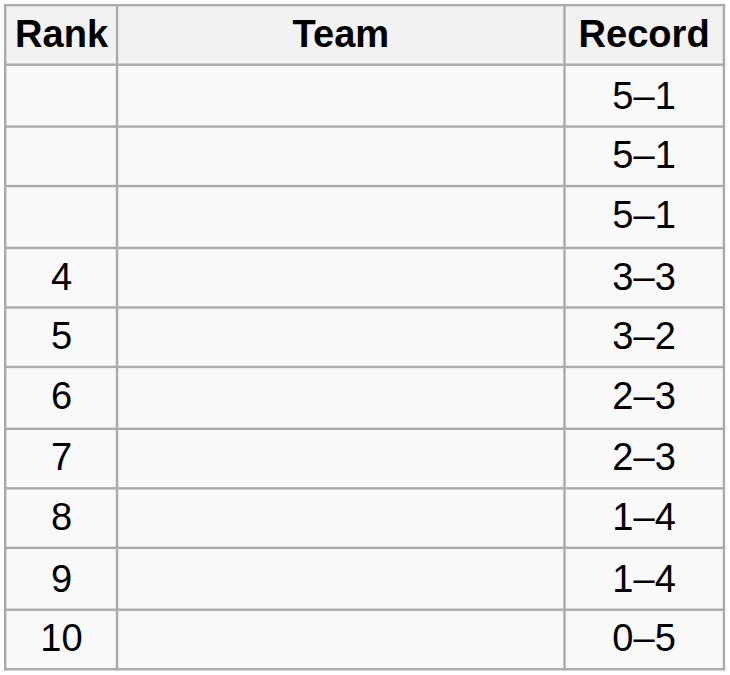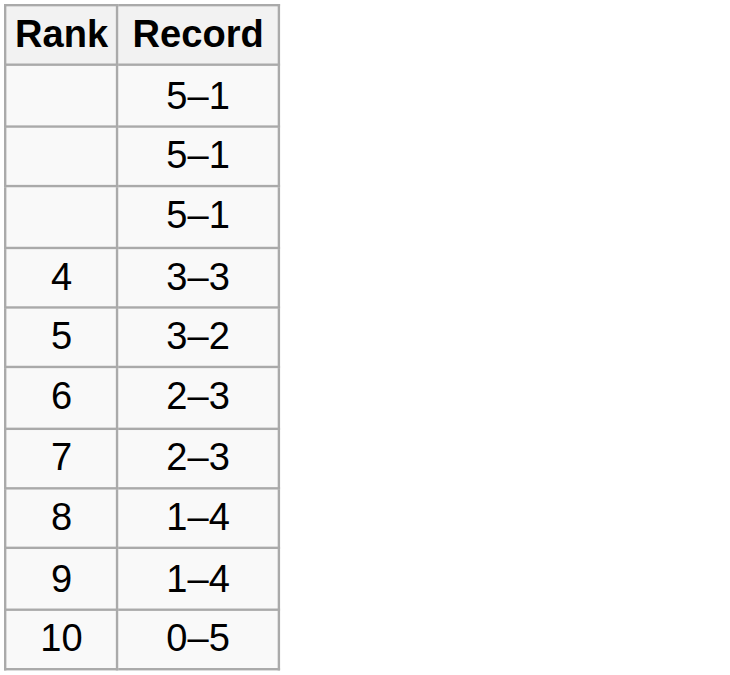 <table class="wikitable" style="text-align: center;">
 <tr>
 <th width=40>Rank</th>
-<th width=180>Team</th>
 <th width=60>Record</th>
 </tr>
 <tr>
 <td></td>
-<td align="left"></td>
 <td>5–1</td>
 </tr>
 <tr>
 <td></td>
-<td align="left"></td>
 <td>5–1</td>
 </tr>
 <tr>
 <td></td>
-<td align="left"></td>
 <td>5–1</td>
 </tr>
 <tr>
 <td>4</td>
-<td align="left"></td>
 <td>3–3</td>
 </tr>
 <tr>
 <td>5</td>
-<td align="left"></td>
 <td>3–2</td>
 </tr>
 <tr>
 <td>6</td>
-<td align="left"></td>
 <td>2–3</td>
 </tr>
 <tr>
 <td>7</td>
-<td align="left"></td>
 <td>2–3</td>
 </tr>
 <tr>
 <td>8</td>
-<td align="left"></td>
 <td>1–4</td>
 </tr>
 <tr>
 <td>9</td>
-<td align="left"></td>
 <td>1–4</td>
 </tr>
 <tr>
 <td>10</td>
-<td align="left"></td>
 <td>0–5</td>
 </tr>
 </table>
